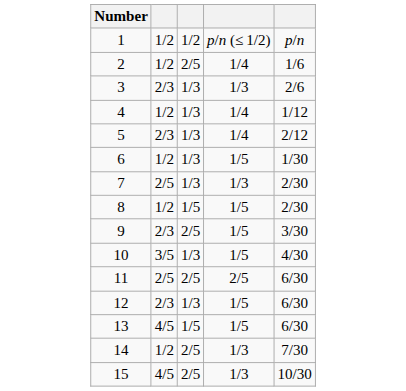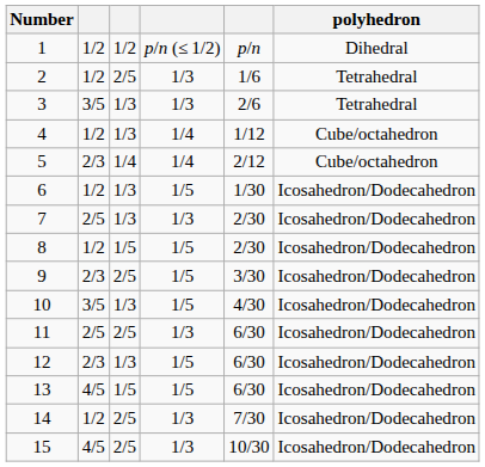 <table class="wikitable" style="margin: 1em auto; text-align: center;">
 <tr>
 <th>Number</th>
 <th></th>
 <th></th>
 <th></th>
 <th></th>
+<th>polyhedron</th>
 </tr>
 <tr>
 <td>1</td>
 <td>1/2</td>
 <td>1/2</td>
 <td><em>p</em>/<em>n</em> (≤ 1/2)</td>
 <td><em>p</em>/<em>n</em></td>
+<td>Dihedral</td>
 </tr>
 <tr>
 <td>2</td>
 <td>1/2</td>
 <td>2/5</td>
-<td>1/4</td>
+<td>1/3</td>
 <td>1/6</td>
+<td>Tetrahedral</td>
 </tr>
 <tr>
 <td>3</td>
-<td>2/3</td>
+<td>3/5</td>
 <td>1/3</td>
 <td>1/3</td>
 <td>2/6</td>
+<td>Tetrahedral</td>
 </tr>
 <tr>
 <td>4</td>
 <td>1/2</td>
 <td>1/3</td>
 <td>1/4</td>
 <td>1/12</td>
+<td>Cube/octahedron</td>
 </tr>
 <tr>
 <td>5</td>
 <td>2/3</td>
-<td>1/3</td>
+<td>1/4</td>
 <td>1/4</td>
 <td>2/12</td>
+<td>Cube/octahedron</td>
 </tr>
 <tr>
 <td>6</td>
 <td>1/2</td>
 <td>1/3</td>
 <td>1/5</td>
 <td>1/30</td>
+<td>Icosahedron/Dodecahedron</td>
 </tr>
 <tr>
 <td>7</td>
 <td>2/5</td>
 <td>1/3</td>
 <td>1/3</td>
 <td>2/30</td>
+<td>Icosahedron/Dodecahedron</td>
 </tr>
 <tr>
 <td>8</td>
 <td>1/2</td>
 <td>1/5</td>
 <td>1/5</td>
 <td>2/30</td>
+<td>Icosahedron/Dodecahedron</td>
 </tr>
 <tr>
 <td>9</td>
 <td>2/3</td>
 <td>2/5</td>
 <td>1/5</td>
 <td>3/30</td>
+<td>Icosahedron/Dodecahedron</td>
 </tr>
 <tr>
 <td>10</td>
 <td>3/5</td>
 <td>1/3</td>
 <td>1/5</td>
 <td>4/30</td>
+<td>Icosahedron/Dodecahedron</td>
 </tr>
 <tr>
 <td>11</td>
 <td>2/5</td>
 <td>2/5</td>
-<td>2/5</td>
+<td>1/3</td>
 <td>6/30</td>
+<td>Icosahedron/Dodecahedron</td>
 </tr>
 <tr>
 <td>12</td>
 <td>2/3</td>
 <td>1/3</td>
 <td>1/5</td>
 <td>6/30</td>
+<td>Icosahedron/Dodecahedron</td>
 </tr>
 <tr>
 <td>13</td>
 <td>4/5</td>
 <td>1/5</td>
 <td>1/5</td>
 <td>6/30</td>
+<td>Icosahedron/Dodecahedron</td>
 </tr>
 <tr>
 <td>14</td>
 <td>1/2</td>
 <td>2/5</td>
 <td>1/3</td>
 <td>7/30</td>
+<td>Icosahedron/Dodecahedron</td>
 </tr>
 <tr>
 <td>15</td>
 <td>4/5</td>
 <td>2/5</td>
 <td>1/3</td>
 <td>10/30</td>
+<td>Icosahedron/Dodecahedron</td>
 </tr>
 </table>
